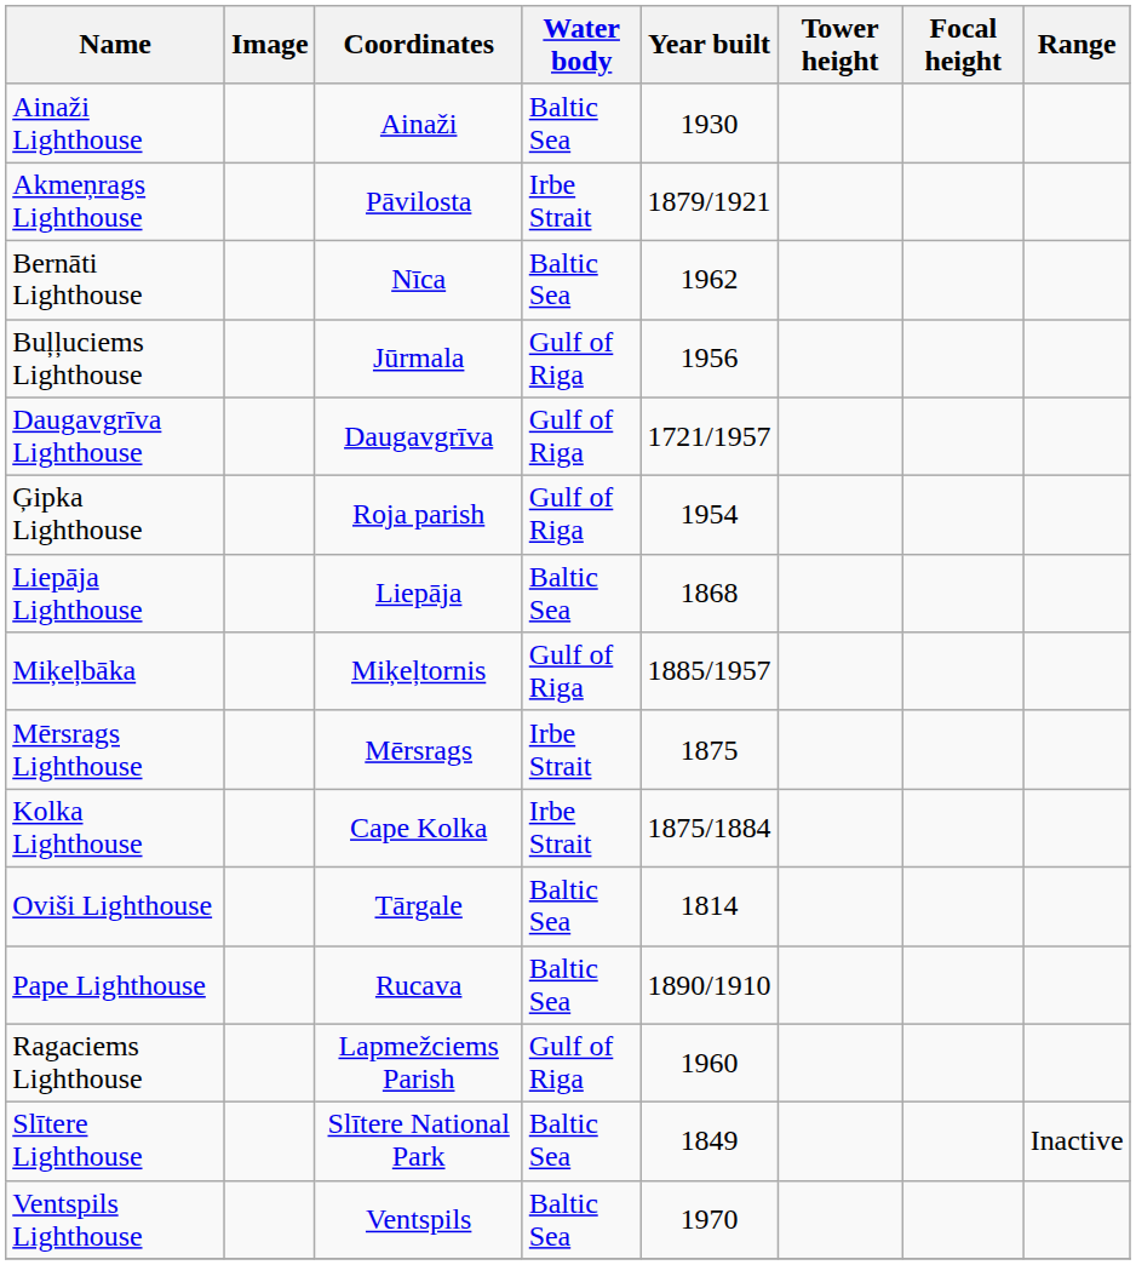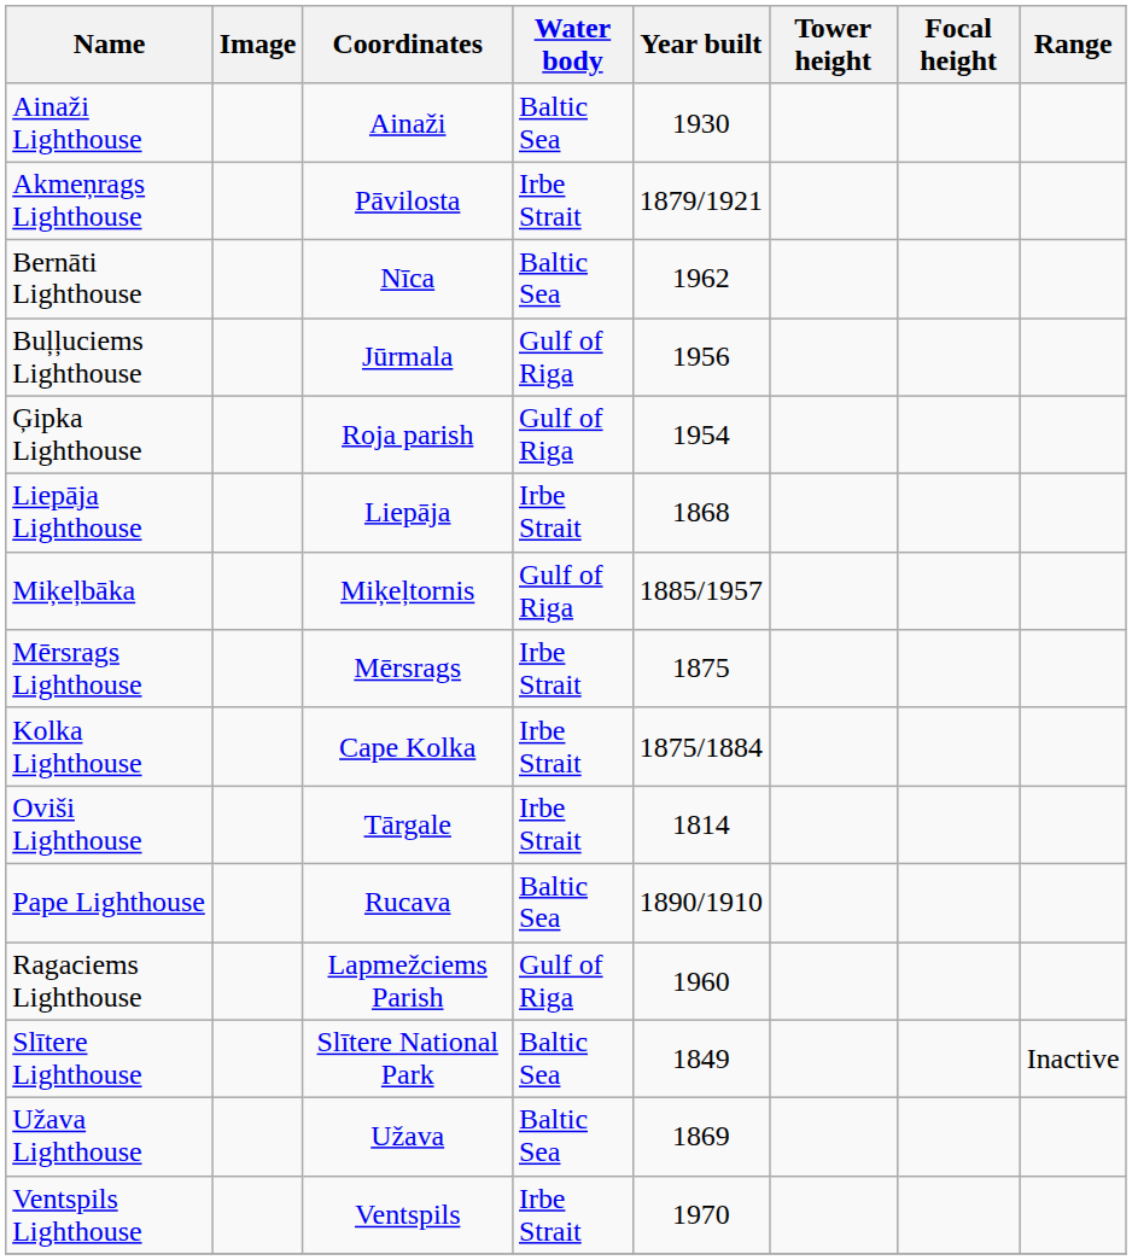 <table class="sortable wikitable" style="width:100%; margin:auto;">
 <tr>
 <th scope="col" ! data-sort-type=text>Name</th>
 <th scope="col">Image</th>
 <th scope="col" ! data-sort-type=text>Coordinates</th>
 <th scope="col"><a href='#'>Water body</a></th>
 <th scope="col">Year built</th>
 <th scope="col">Tower height</th>
 <th scope="col">Focal height</th>
 <th scope="col">Range</th>
 </tr>
 <tr>
 <td><a href='#'>Ainaži Lighthouse</a></td>
 <td align="center"! data-sort-value="Ainaži"></td>
 <td align="center"><a href='#'>Ainaži</a><br></td>
 <td><a href='#'>Baltic Sea</a></td>
 <td align="center">1930</td>
 <td align="center"></td>
 <td align="center"></td>
 <td align="center"></td>
 </tr>
 <tr>
 <td><a href='#'>Akmeņrags Lighthouse</a></td>
 <td align="center"></td>
 <td align="center"><a href='#'>Pāvilosta</a><br></td>
 <td><a href='#'>Irbe Strait</a></td>
 <td align="center">1879/1921</td>
 <td align="center"></td>
 <td align="center"></td>
 <td align="center"></td>
 </tr>
 <tr>
 <td>Bernāti Lighthouse</td>
 <td align="center"></td>
 <td align="center"><a href='#'>Nīca</a><br></td>
 <td><a href='#'>Baltic Sea</a></td>
 <td align="center">1962</td>
 <td align="center"></td>
 <td align="center"></td>
 <td align="center"></td>
 </tr>
 <tr>
 <td>Buļļuciems Lighthouse</td>
 <td align="center"></td>
 <td align="center"><a href='#'>Jūrmala</a><br></td>
 <td><a href='#'>Gulf of Riga</a></td>
 <td align="center">1956</td>
 <td align="center"></td>
 <td align="center"></td>
 <td align="center"></td>
 </tr>
 <tr>
-<td><a href='#'>Daugavgrīva Lighthouse</a></td>
-<td align="center"></td>
-<td align="center"><a href='#'>Daugavgrīva</a><br></td>
-<td><a href='#'>Gulf of Riga</a></td>
-<td align="center">1721/1957</td>
-<td align="center"></td>
-<td align="center"></td>
-<td align="center"></td>
-</tr>
-<tr>
 <td>Ģipka Lighthouse</td>
 <td align="center"></td>
 <td align="center"><a href='#'>Roja parish</a><br></td>
 <td><a href='#'>Gulf of Riga</a></td>
 <td align="center">1954</td>
 <td align="center"></td>
 <td align="center"></td>
 <td align="center"></td>
 </tr>
 <tr>
 <td><a href='#'>Liepāja Lighthouse</a></td>
 <td align="center"></td>
 <td align="center"><a href='#'>Liepāja</a><br></td>
-<td><a href='#'>Baltic Sea</a></td>
+<td><a href='#'>Irbe Strait</a></td>
 <td align="center">1868</td>
 <td align="center"></td>
 <td align="center"></td>
 <td align="center"></td>
 </tr>
 <tr>
 <td><a href='#'>Miķeļbāka</a></td>
 <td align="center"></td>
 <td align="center"><a href='#'>Miķeļtornis</a><br></td>
 <td><a href='#'>Gulf of Riga</a></td>
 <td align="center">1885/1957</td>
 <td align="center"></td>
 <td align="center"></td>
 <td align="center"></td>
 </tr>
 <tr>
 <td><a href='#'>Mērsrags Lighthouse</a></td>
 <td align="center"></td>
 <td align="center"><a href='#'>Mērsrags</a><br></td>
 <td><a href='#'>Irbe Strait</a></td>
 <td align="center">1875</td>
 <td align="center"></td>
 <td align="center"></td>
 <td align="center"></td>
 </tr>
 <tr>
 <td><a href='#'>Kolka Lighthouse</a></td>
 <td align="center"></td>
 <td align="center"><a href='#'>Cape Kolka</a><br></td>
 <td><a href='#'>Irbe Strait</a></td>
 <td align="center">1875/1884</td>
 <td align="center"></td>
 <td align="center"></td>
 <td align="center"></td>
 </tr>
 <tr>
 <td><a href='#'>Oviši Lighthouse</a></td>
 <td align="center"></td>
 <td align="center"><a href='#'>Tārgale</a><br></td>
-<td><a href='#'>Baltic Sea</a></td>
+<td><a href='#'>Irbe Strait</a></td>
 <td align="center">1814</td>
 <td align="center"></td>
 <td align="center"></td>
 <td align="center"></td>
 </tr>
 <tr>
 <td><a href='#'>Pape Lighthouse</a></td>
 <td align="center"></td>
 <td align="center"><a href='#'>Rucava</a><br></td>
 <td><a href='#'>Baltic Sea</a></td>
 <td align="center">1890/1910</td>
 <td align="center"></td>
 <td align="center"></td>
 <td align="center"></td>
 </tr>
 <tr>
 <td>Ragaciems Lighthouse</td>
 <td align="center"></td>
 <td align="center"><a href='#'>Lapmežciems Parish</a><br></td>
 <td><a href='#'>Gulf of Riga</a></td>
 <td align="center">1960</td>
 <td align="center"></td>
 <td align="center"></td>
 <td align="center"></td>
 </tr>
 <tr>
 <td><a href='#'>Slītere Lighthouse</a></td>
 <td align="center"></td>
 <td align="center"><a href='#'>Slītere National Park</a><br></td>
 <td><a href='#'>Baltic Sea</a></td>
 <td align="center">1849</td>
 <td align="center"></td>
 <td align="center"></td>
 <td>Inactive</td>
 </tr>
 <tr>
+<td><a href='#'>Užava Lighthouse</a></td>
+<td align="center"></td>
+<td align="center"><a href='#'>Užava</a><br></td>
+<td><a href='#'>Baltic Sea</a></td>
+<td align="center">1869</td>
+<td align="center"></td>
+<td align="center"></td>
+<td align="center"></td>
+</tr>
+<tr>
 <td><a href='#'>Ventspils Lighthouse</a></td>
 <td align="center"></td>
 <td align="center"><a href='#'>Ventspils</a><br></td>
-<td><a href='#'>Baltic Sea</a></td>
+<td><a href='#'>Irbe Strait</a></td>
 <td align="center">1970</td>
 <td align="center"></td>
 <td align="center"></td>
 <td align="center"></td>
 </tr>
 <tr>
 </tr>
 </table>
